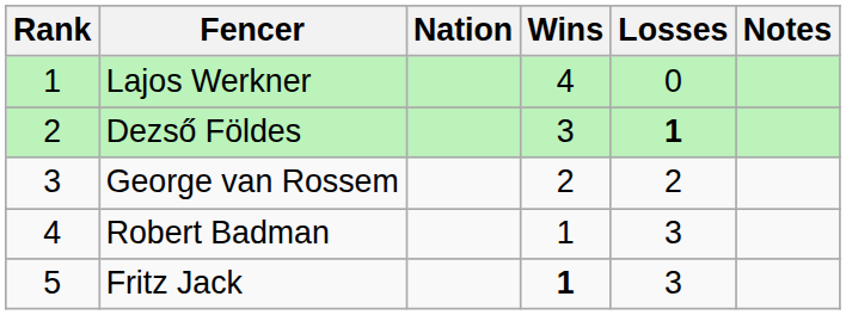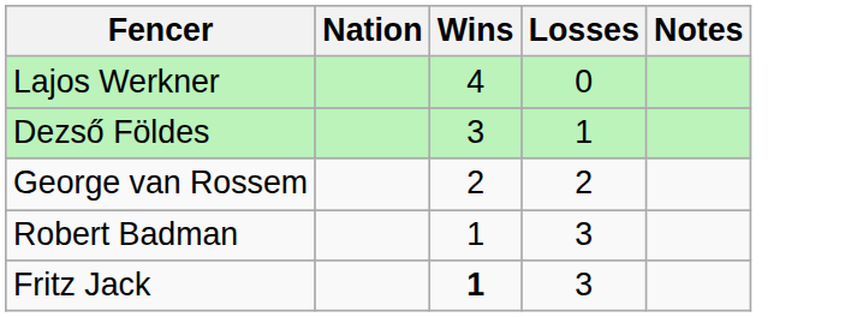 <table class="wikitable sortable" style="text-align:center">
 <tr>
-<th>Rank</th>
 <th>Fencer</th>
 <th>Nation</th>
 <th>Wins</th>
 <th>Losses</th>
 <th>Notes</th>
 </tr>
 <tr bgcolor=bbf3bb>
-<td>1</td>
 <td align=left>Lajos Werkner</td>
 <td align=left></td>
 <td>4</td>
 <td>0</td>
 <td></td>
 </tr>
 <tr bgcolor=bbf3bb>
-<td>2</td>
 <td align=left>Dezső Földes</td>
 <td align=left></td>
 <td>3</td>
-<td><strong>1</strong></td>
+<td>1</td>
 <td></td>
 </tr>
 <tr>
-<td>3</td>
 <td align=left>George van Rossem</td>
 <td align=left></td>
 <td>2</td>
 <td>2</td>
 <td></td>
 </tr>
 <tr>
-<td>4</td>
 <td align=left>Robert Badman</td>
 <td align=left></td>
 <td>1</td>
 <td>3</td>
 <td></td>
 </tr>
 <tr>
-<td>5</td>
 <td align=left>Fritz Jack</td>
 <td align=left></td>
 <td><strong>1</strong></td>
 <td>3</td>
 <td></td>
 </tr>
 </table>
